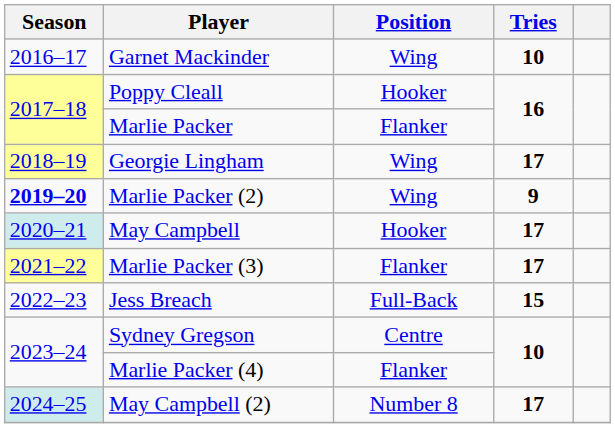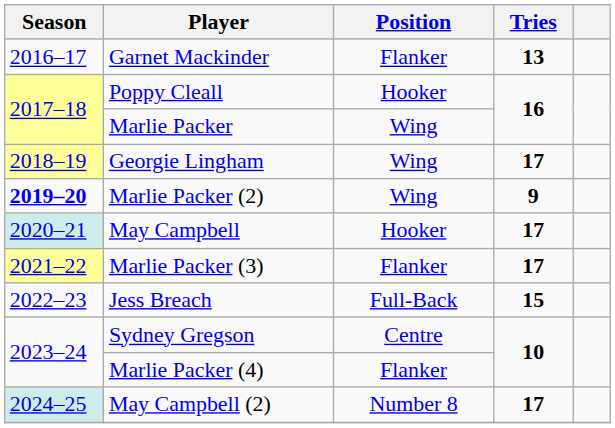 <table class="wikitable sticky-header">
 <tr>
 <th width=65>Season</th>
 <th width=160>Player</th>
 <th width=110><a href='#'>Position</a></th>
 <th width=50><a href='#'>Tries</a></th>
 <th width=20></th>
 </tr>
 <tr>
 <td><a href='#'>2016–17</a></td>
 <td> <a href='#'>Garnet Mackinder</a></td>
-<td align=center><a href='#'>Wing</a></td>
-<td align=center><strong>10</strong></td>
+<td align=center><a href='#'>Flanker</a></td>
+<td align=center><strong>13</strong></td>
 <td align=center></td>
 </tr>
 <tr>
 <td style="background:#FFFF99" rowspan=2><a href='#'>2017–18</a></td>
 <td> <a href='#'>Poppy Cleall</a></td>
 <td align=center><a href='#'>Hooker</a></td>
 <td align=center rowspan=2><strong>16</strong></td>
 <td align=center rowspan=2></td>
 </tr>
 <tr>
 <td> <a href='#'>Marlie Packer</a></td>
-<td align=center><a href='#'>Flanker</a></td>
+<td align=center><a href='#'>Wing</a></td>
 </tr>
 <tr>
 <td style="background:#FFFF99"><a href='#'>2018–19</a></td>
 <td> <a href='#'>Georgie Lingham</a></td>
 <td align=center><a href='#'>Wing</a></td>
 <td align=center><strong>17</strong></td>
 <td align=center></td>
 </tr>
 <tr>
 <td><strong><a href='#'>2019–20</a></strong></td>
 <td> <a href='#'>Marlie Packer</a> (2)</td>
 <td align=center><a href='#'>Wing</a></td>
 <td align=center><strong>9</strong></td>
 <td align=center></td>
 </tr>
 <tr>
 <td style="background:#CFECEC"><a href='#'>2020–21</a><small></small></td>
 <td> <a href='#'>May Campbell</a></td>
 <td align=center><a href='#'>Hooker</a></td>
 <td align=center><strong>17</strong></td>
 <td align=center></td>
 </tr>
 <tr>
 <td style="background:#FFFF99"><a href='#'>2021–22</a></td>
 <td> <a href='#'>Marlie Packer</a> (3)</td>
 <td align=center><a href='#'>Flanker</a></td>
 <td align=center><strong>17</strong></td>
 <td align=center></td>
 </tr>
 <tr>
 <td><a href='#'>2022–23</a></td>
 <td> <a href='#'>Jess Breach</a></td>
 <td align=center><a href='#'>Full-Back</a></td>
 <td align=center><strong>15</strong></td>
 <td align=center></td>
 </tr>
 <tr>
 <td rowspan=2><a href='#'>2023–24</a></td>
 <td> <a href='#'>Sydney Gregson</a></td>
 <td align=center><a href='#'>Centre</a></td>
 <td align=center rowspan=2><strong>10</strong></td>
 <td align=center rowspan=2></td>
 </tr>
 <tr>
 <td> <a href='#'>Marlie Packer</a> (4)</td>
 <td align=center><a href='#'>Flanker</a></td>
 </tr>
 <tr>
 <td style="background:#CFECEC"><a href='#'>2024–25</a><small></small></td>
 <td> <a href='#'>May Campbell</a> (2)</td>
 <td align=center><a href='#'>Number 8</a></td>
 <td align=center><strong>17</strong></td>
 <td align=center></td>
 </tr>
 <tr>
 </tr>
 </table>
